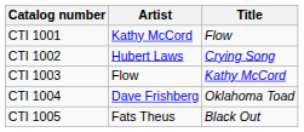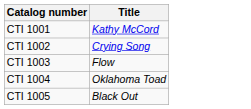 <table align="center" | class="wikitable sortable" | bgcolor="#CCCCCC">
 <tr>
 <th>Catalog number</th>
-<th>Artist</th>
 <th>Title</th>
 </tr>
 <tr>
 <td>CTI 1001</td>
-<td><a href='#'>Kathy McCord</a></td>
-<td><em>Flow</em></td>
+<td><em><a href='#'>Kathy McCord</a></em></td>
 </tr>
 <tr>
 <td>CTI 1002</td>
-<td><a href='#'>Hubert Laws</a></td>
 <td><em><a href='#'>Crying Song</a></em></td>
 </tr>
 <tr>
 <td>CTI 1003</td>
-<td>Flow</td>
-<td><em><a href='#'>Kathy McCord</a></em></td>
+<td><em>Flow</em></td>
 </tr>
 <tr>
 <td>CTI 1004</td>
-<td><a href='#'>Dave Frishberg</a></td>
 <td><em>Oklahoma Toad</em></td>
 </tr>
 <tr>
 <td>CTI 1005</td>
-<td>Fats Theus</td>
 <td><em>Black Out</em></td>
 </tr>
 </table>
